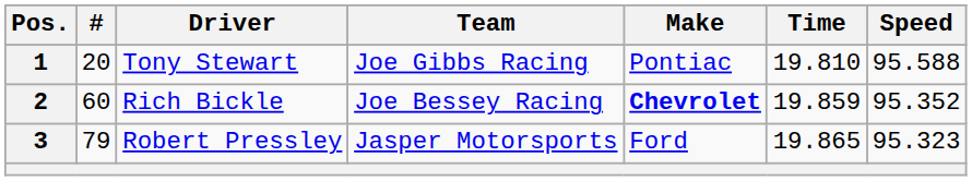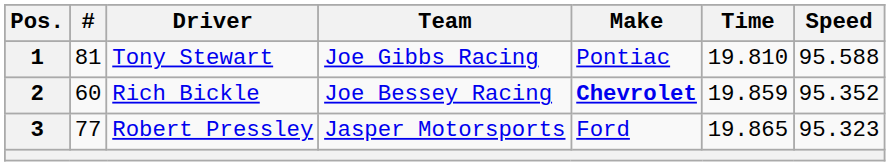 <table class="wikitable" style="font-size:95%">
 <tr>
 <th>Pos.</th>
 <th>#</th>
 <th>Driver</th>
 <th>Team</th>
 <th>Make</th>
 <th>Time</th>
 <th>Speed</th>
 </tr>
 <tr>
 <th>1</th>
-<td>20</td>
+<td>81</td>
 <td><a href='#'>Tony Stewart</a></td>
 <td><a href='#'>Joe Gibbs Racing</a></td>
 <td><a href='#'>Pontiac</a></td>
 <td>19.810</td>
 <td>95.588</td>
 </tr>
 <tr>
 <th>2</th>
 <td>60</td>
 <td><a href='#'>Rich Bickle</a></td>
 <td><a href='#'>Joe Bessey Racing</a></td>
 <td><strong><a href='#'>Chevrolet</a></strong></td>
 <td>19.859</td>
 <td>95.352</td>
 </tr>
 <tr>
 <th>3</th>
-<td>79</td>
+<td>77</td>
 <td><a href='#'>Robert Pressley</a></td>
 <td><a href='#'>Jasper Motorsports</a></td>
 <td><a href='#'>Ford</a></td>
 <td>19.865</td>
 <td>95.323</td>
 </tr>
 <tr>
 <th colspan="7"></th>
 </tr>
 </table>
